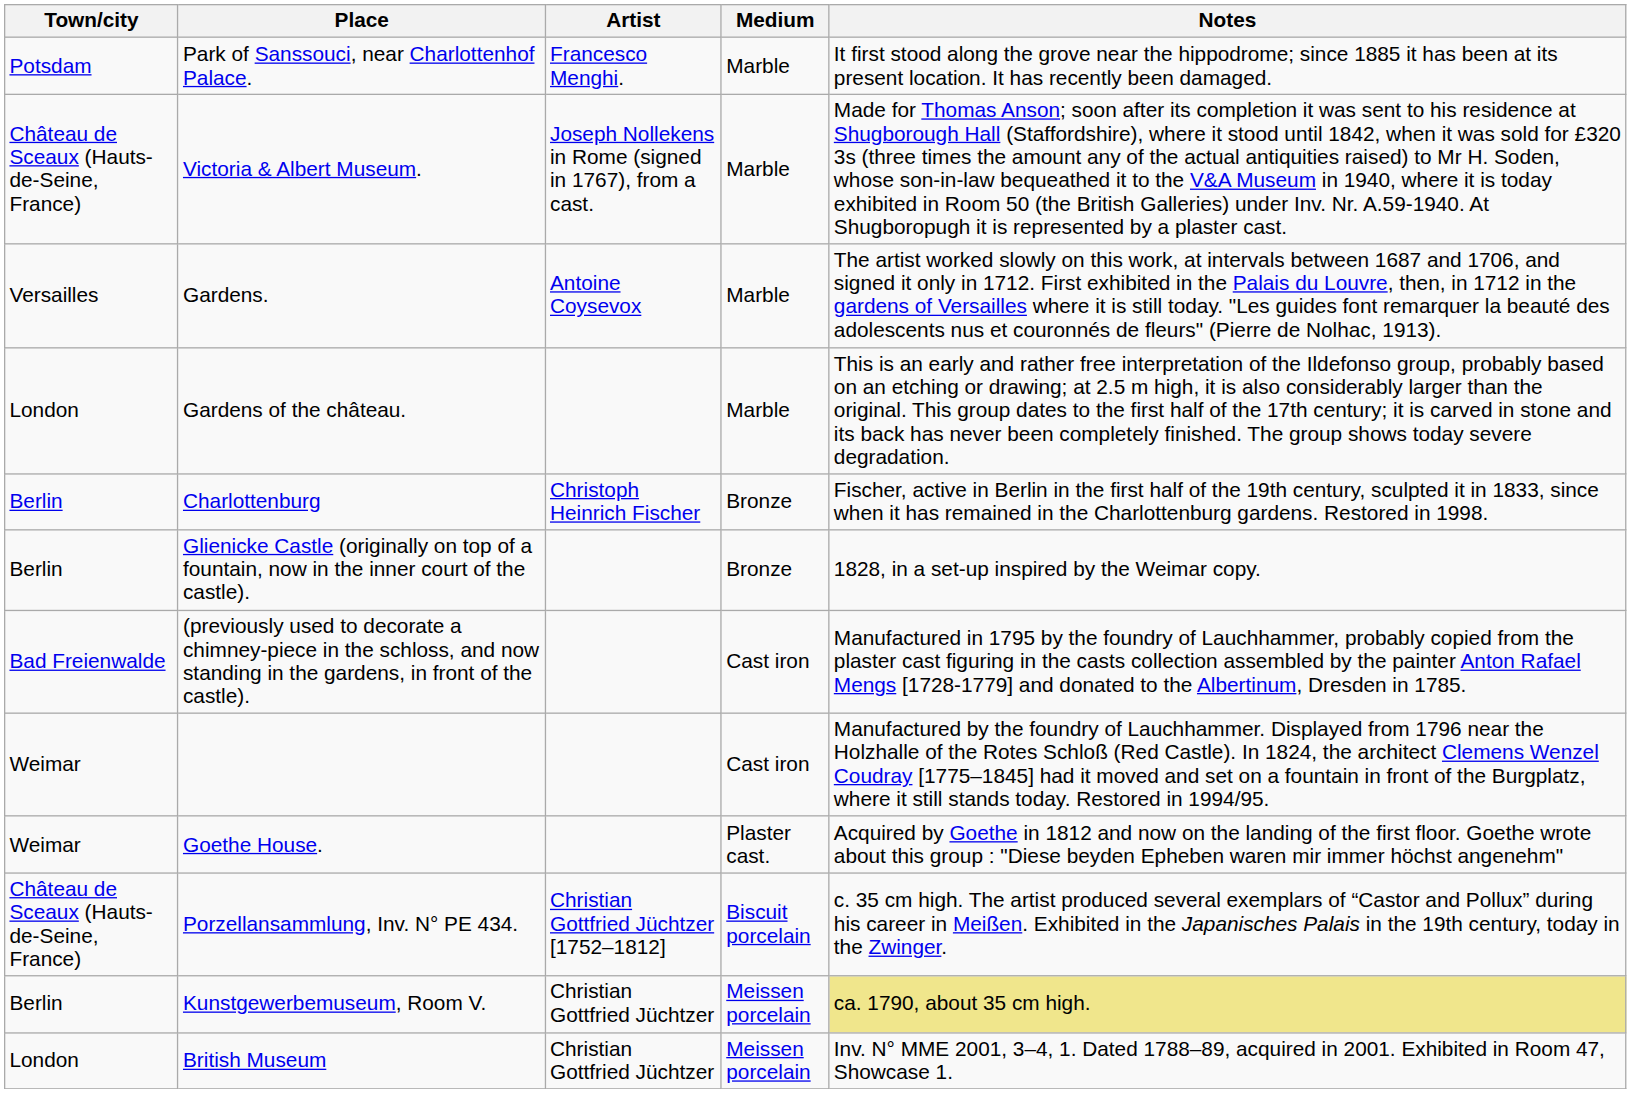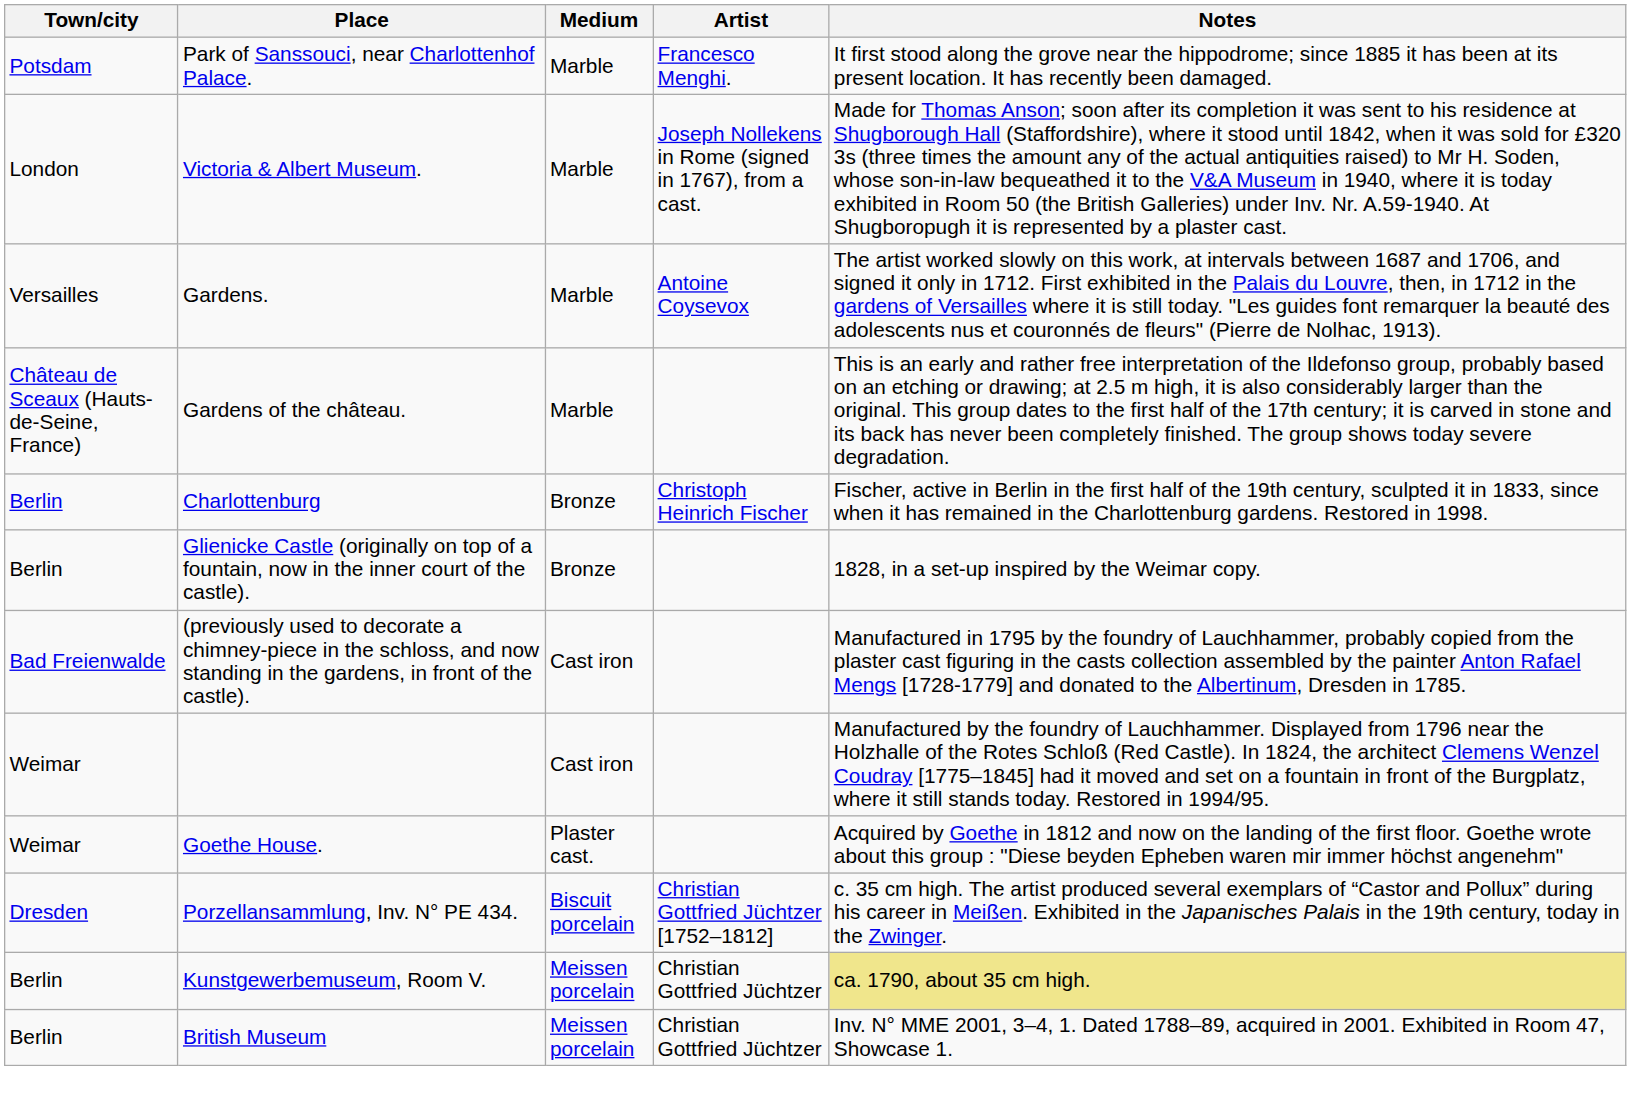 <table class="wikitable">
 <tr>
 <th>Town/city</th>
 <th>Place</th>
+<th>Medium</th>
 <th>Artist</th>
-<th>Medium</th>
 <th>Notes</th>
 </tr>
 <tr>
 <td><a href='#'>Potsdam</a></td>
 <td>Park of <a href='#'>Sanssouci</a>, near <a href='#'>Charlottenhof Palace</a>.</td>
+<td>Marble</td>
 <td><a href='#'>Francesco Menghi</a>.</td>
-<td>Marble</td>
 <td>It first stood along the grove near the hippodrome; since 1885 it has been at its present location.  It has recently been damaged.</td>
 </tr>
 <tr>
-<td><a href='#'>Château de Sceaux</a> (Hauts-de-Seine, France)</td>
+<td>London</td>
 <td><a href='#'>Victoria & Albert Museum</a>.</td>
+<td>Marble</td>
 <td><a href='#'>Joseph Nollekens</a> in Rome (signed in 1767), from a cast.</td>
-<td>Marble</td>
 <td>Made for <a href='#'>Thomas Anson</a>; soon after its completion it was sent to his residence at <a href='#'>Shugborough Hall</a> (Staffordshire), where it stood  until 1842, when it was sold for £320 3s (three times the amount any of the actual antiquities raised) to Mr H. Soden, whose son-in-law bequeathed it to the <a href='#'>V&A Museum</a> in 1940, where it is today exhibited in Room 50 (the British Galleries) under Inv. Nr. A.59-1940. At Shugboropugh it is represented by a plaster cast.</td>
 </tr>
 <tr>
 <td>Versailles</td>
 <td>Gardens.</td>
+<td>Marble</td>
 <td><a href='#'>Antoine Coysevox</a></td>
-<td>Marble</td>
 <td>The artist worked slowly on this work, at intervals between 1687 and 1706, and signed it only in 1712. First exhibited in the <a href='#'>Palais du Louvre</a>, then, in 1712 in the <a href='#'>gardens of Versailles</a> where it is still today. "Les guides font remarquer la beauté des adolescents nus et couronnés de fleurs" (Pierre de Nolhac, 1913).</td>
 </tr>
 <tr>
-<td>London</td>
+<td><a href='#'>Château de Sceaux</a> (Hauts-de-Seine, France)</td>
 <td>Gardens of the château.</td>
+<td>Marble</td>
 <td></td>
-<td>Marble</td>
 <td>This is an early and rather free interpretation of the Ildefonso group, probably based on an etching or drawing; at 2.5 m high, it is also considerably larger than the original. This group dates to the first half of the 17th century; it is carved in stone and its back has never been completely finished. The group shows today severe degradation.</td>
 </tr>
 <tr>
 <td><a href='#'>Berlin</a></td>
 <td><a href='#'>Charlottenburg</a></td>
+<td>Bronze</td>
 <td><a href='#'>Christoph Heinrich Fischer</a></td>
-<td>Bronze</td>
 <td>Fischer, active in Berlin in the first half of the 19th century, sculpted it in 1833, since when it has remained in the Charlottenburg gardens. Restored in 1998.</td>
 </tr>
 <tr>
 <td>Berlin</td>
 <td><a href='#'>Glienicke Castle</a> (originally on top of a fountain, now in the inner court of the castle).</td>
+<td>Bronze</td>
 <td></td>
-<td>Bronze</td>
 <td>1828, in a set-up inspired by the Weimar copy.</td>
 </tr>
 <tr>
 <td><a href='#'>Bad Freienwalde</a></td>
 <td>(previously used to decorate a chimney-piece in the schloss, and now standing in the gardens, in front of the castle).</td>
+<td>Cast iron</td>
 <td></td>
-<td>Cast iron</td>
 <td>Manufactured in 1795 by the foundry of Lauchhammer, probably copied from the plaster cast figuring in the casts collection assembled by the painter <a href='#'>Anton Rafael Mengs</a> [1728-1779] and donated to the <a href='#'>Albertinum</a>, Dresden in 1785.</td>
 </tr>
 <tr>
 <td>Weimar</td>
 <td></td>
+<td>Cast iron</td>
 <td></td>
-<td>Cast iron</td>
 <td>Manufactured by the foundry of Lauchhammer.  Displayed from 1796 near the Holzhalle of the Rotes Schloß (Red Castle). In 1824, the architect <a href='#'>Clemens Wenzel Coudray</a> [1775–1845] had it moved and set on a fountain in front of the Burgplatz, where it still stands today. Restored in 1994/95.</td>
 </tr>
 <tr>
 <td>Weimar</td>
 <td><a href='#'>Goethe House</a>.</td>
+<td>Plaster cast.</td>
 <td></td>
-<td>Plaster cast.</td>
 <td>Acquired by <a href='#'>Goethe</a> in 1812 and now on the landing of the first floor. Goethe wrote about this group : "Diese beyden Epheben waren mir immer höchst angenehm" </td>
 </tr>
 <tr>
-<td><a href='#'>Château de Sceaux</a> (Hauts-de-Seine, France)</td>
+<td><a href='#'>Dresden</a></td>
 <td><a href='#'>Porzellansammlung</a>, Inv. N° PE 434.</td>
+<td><a href='#'>Biscuit porcelain</a></td>
 <td><a href='#'>Christian Gottfried Jüchtzer</a> [1752–1812]</td>
-<td><a href='#'>Biscuit porcelain</a></td>
 <td>c. 35 cm high. The artist produced several exemplars of “Castor and Pollux” during his career in <a href='#'>Meißen</a>. Exhibited in the <em>Japanisches Palais</em> in the 19th century, today in the <a href='#'>Zwinger</a>.</td>
 </tr>
 <tr>
 <td>Berlin</td>
 <td><a href='#'>Kunstgewerbemuseum</a>, Room V.</td>
+<td><a href='#'>Meissen porcelain</a></td>
 <td>Christian Gottfried Jüchtzer</td>
-<td><a href='#'>Meissen porcelain</a></td>
 <td style="background: khaki;">ca. 1790, about 35 cm high.</td>
 </tr>
 <tr>
-<td>London</td>
+<td>Berlin</td>
 <td><a href='#'>British Museum</a></td>
+<td><a href='#'>Meissen porcelain</a></td>
 <td>Christian Gottfried Jüchtzer</td>
-<td><a href='#'>Meissen porcelain</a></td>
 <td>Inv. N° MME 2001, 3–4, 1.  Dated 1788–89, acquired in 2001. Exhibited in Room 47, Showcase 1.</td>
 </tr>
 </table>
